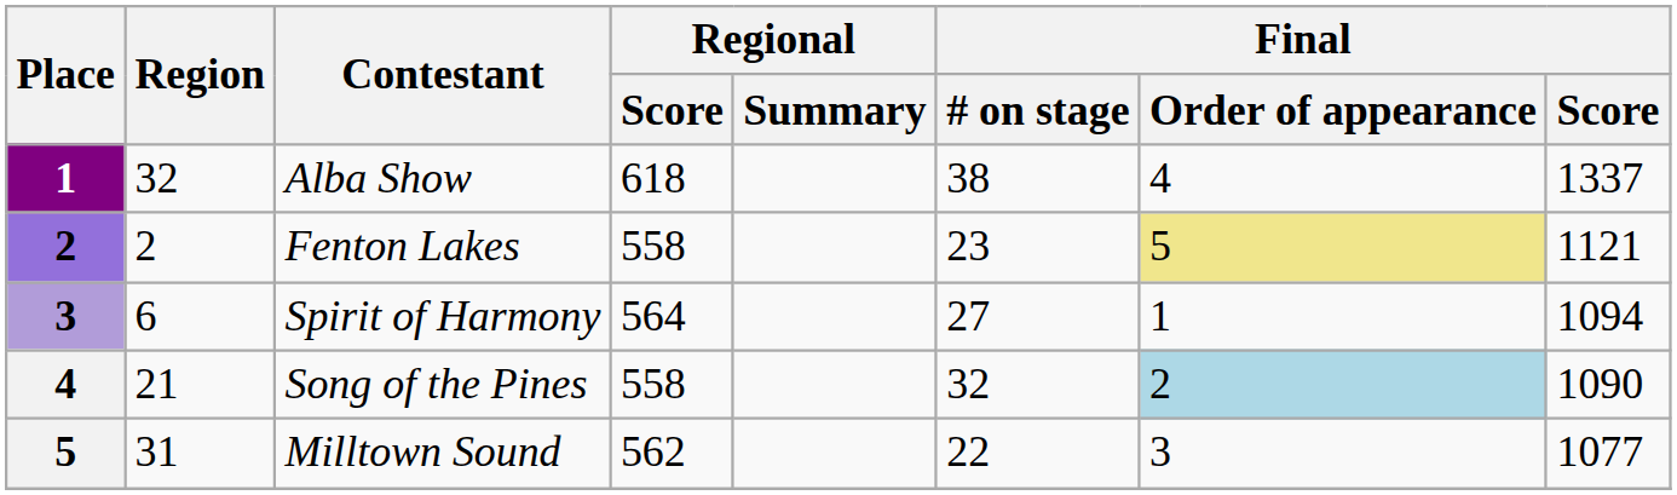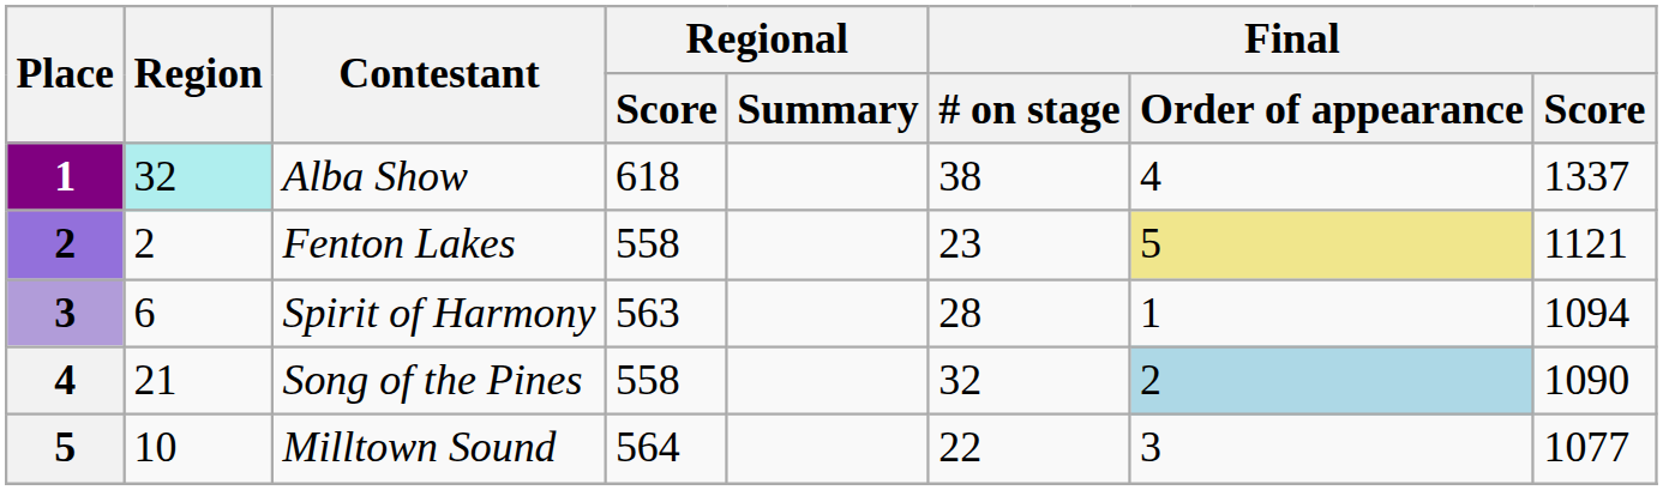 <table class="wikitable sortable">
 <tr>
 <th scope="col" rowspan="2">Place</th>
 <th scope="col" rowspan="2">Region</th>
 <th scope="col" rowspan="2">Contestant</th>
 <th colspan="2" scope="col">Regional</th>
 <th colspan="3">Final</th>
 </tr>
 <tr>
 <th scope="col">Score</th>
 <th scope="col" class="unsortable">Summary</th>
 <th># on stage</th>
 <th scope="col">Order of appearance</th>
 <th scope="col">Score</th>
 </tr>
 <tr>
 <th scope="row" style="background: #800080; color:#fff;">1</th>
-<td>32</td>
+<td style="background: paleturquoise;">32</td>
 <td><em>Alba Show</em></td>
 <td>618</td>
 <td></td>
 <td>38</td>
 <td>4</td>
 <td>1337</td>
 </tr>
 <tr>
 <th style="background: #9370DB;">2</th>
 <td>2</td>
 <td><em>Fenton Lakes</em></td>
 <td>558</td>
 <td></td>
 <td>23</td>
 <td style="background: khaki;">5</td>
 <td>1121</td>
 </tr>
 <tr>
 <th style="background: #B19CD9;">3</th>
 <td>6</td>
 <td><em>Spirit of Harmony</em></td>
-<td>564</td>
+<td>563</td>
 <td></td>
-<td>27</td>
+<td>28</td>
 <td>1</td>
 <td>1094</td>
 </tr>
 <tr>
 <th>4</th>
 <td>21</td>
 <td><em>Song of the Pines</em></td>
 <td>558</td>
 <td></td>
 <td>32</td>
 <td style="background: lightblue;">2</td>
 <td>1090</td>
 </tr>
 <tr>
 <th>5</th>
-<td>31</td>
+<td>10</td>
 <td><em>Milltown Sound</em></td>
-<td>562</td>
+<td>564</td>
 <td></td>
 <td>22</td>
 <td>3</td>
 <td>1077</td>
 </tr>
 <tr>
 </tr>
 </table>
